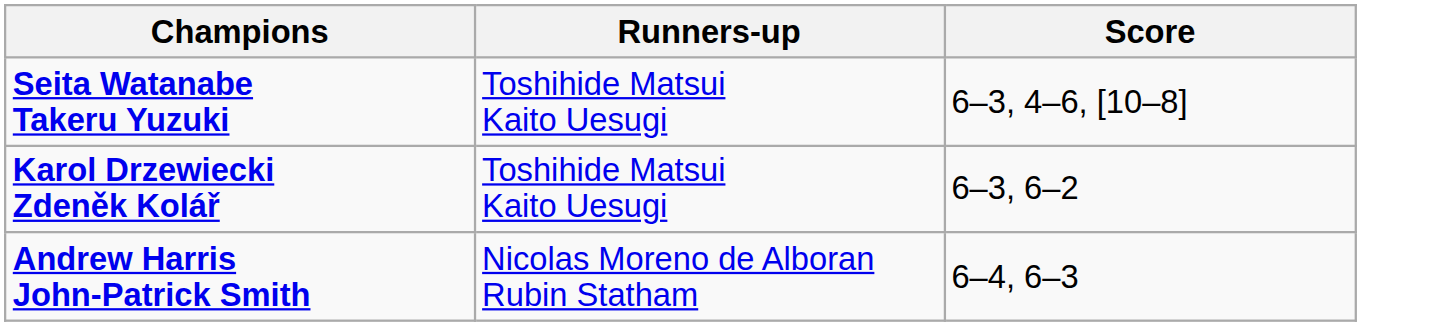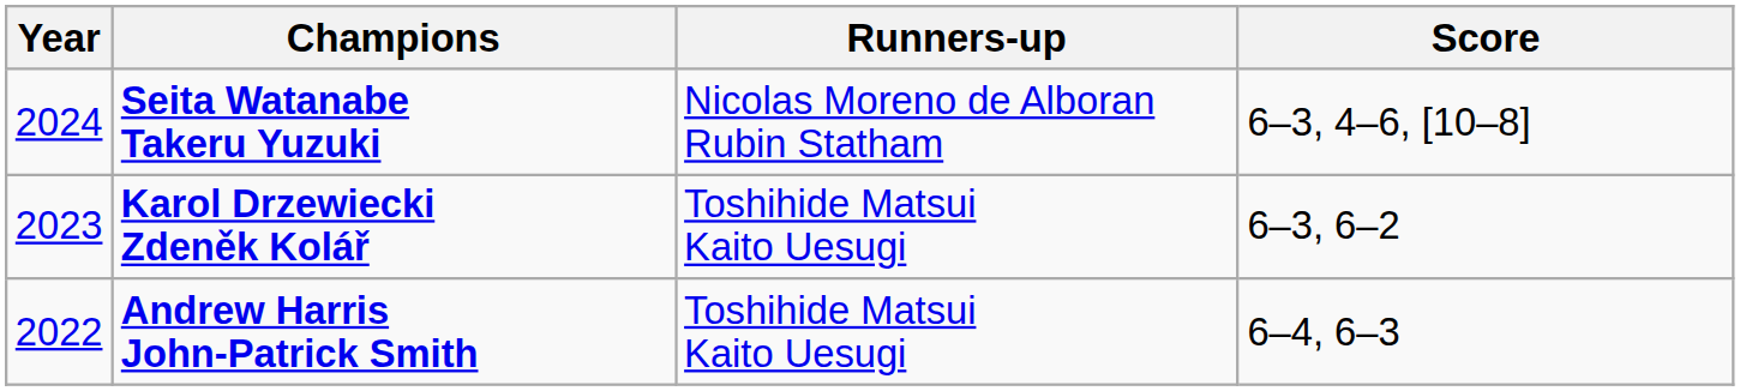 <table class="wikitable" style="font-size:90%">
 <tr>
+<th>Year</th>
 <th style="width:200px;">Champions</th>
 <th style="width:200px;">Runners-up</th>
 <th style="width:175px;">Score</th>
 </tr>
 <tr>
+<td><a href='#'>2024</a></td>
 <td> <strong><a href='#'>Seita Watanabe</a></strong><br> <strong><a href='#'>Takeru Yuzuki</a></strong></td>
-<td> <a href='#'>Toshihide Matsui</a><br> <a href='#'>Kaito Uesugi</a></td>
+<td> <a href='#'>Nicolas Moreno de Alboran</a><br> <a href='#'>Rubin Statham</a></td>
 <td>6–3, 4–6, [10–8]</td>
 </tr>
 <tr>
+<td><a href='#'>2023</a></td>
 <td> <strong><a href='#'>Karol Drzewiecki</a></strong><br> <strong><a href='#'>Zdeněk Kolář</a></strong></td>
 <td> <a href='#'>Toshihide Matsui</a><br> <a href='#'>Kaito Uesugi</a></td>
 <td>6–3, 6–2</td>
 </tr>
 <tr>
+<td><a href='#'>2022</a></td>
 <td> <strong><a href='#'>Andrew Harris</a></strong><br> <strong><a href='#'>John-Patrick Smith</a></strong></td>
-<td> <a href='#'>Nicolas Moreno de Alboran</a><br> <a href='#'>Rubin Statham</a></td>
+<td> <a href='#'>Toshihide Matsui</a><br> <a href='#'>Kaito Uesugi</a></td>
 <td>6–4, 6–3</td>
 </tr>
 </table>
